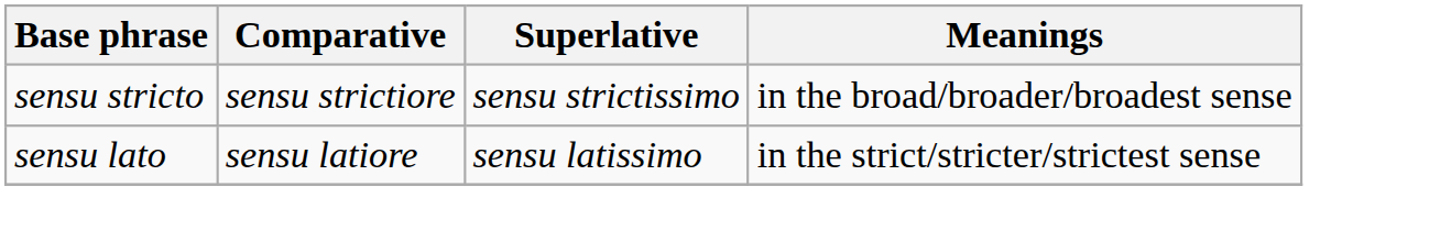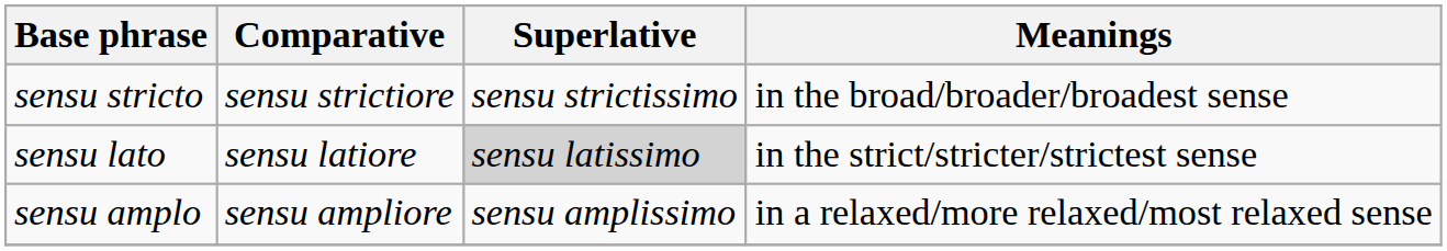 <table class="wikitable">
 <tr>
 <th>Base phrase</th>
 <th>Comparative</th>
 <th>Superlative</th>
 <th>Meanings</th>
 </tr>
 <tr>
 <td><em>sensu stricto</em></td>
 <td><em>sensu strictiore</em></td>
 <td><em>sensu strictissimo</em></td>
 <td>in the broad/broader/broadest sense</td>
 </tr>
 <tr>
 <td><em>sensu lato</em></td>
 <td><em>sensu latiore</em></td>
-<td><em>sensu latissimo</em></td>
+<td style="background: lightgrey;"><em>sensu latissimo</em></td>
 <td>in the strict/stricter/strictest sense</td>
+</tr>
+<tr>
+<td><em>sensu amplo</em></td>
+<td><em>sensu ampliore</em></td>
+<td><em>sensu amplissimo</em></td>
+<td>in a relaxed/more relaxed/most relaxed sense</td>
 </tr>
 <tr>
 </tr>
 </table>
